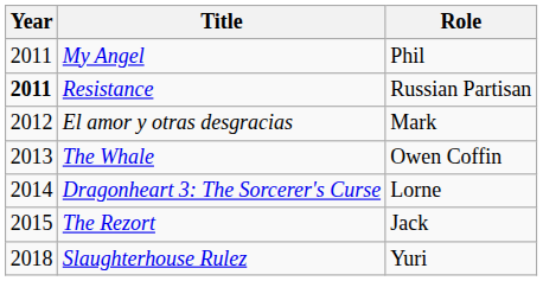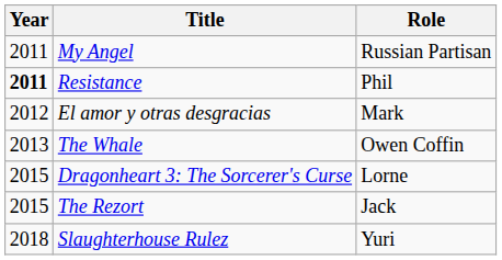 <table class="wikitable sortable">
 <tr>
 <th>Year</th>
 <th>Title</th>
 <th>Role</th>
 </tr>
 <tr>
 <td>2011</td>
 <td><em><a href='#'>My Angel</a></em></td>
-<td>Phil</td>
+<td>Russian Partisan</td>
 </tr>
 <tr>
 <td><strong>2011</strong></td>
 <td><em><a href='#'>Resistance</a></em></td>
-<td>Russian Partisan</td>
+<td>Phil</td>
 </tr>
 <tr>
 <td>2012</td>
 <td><em>El amor y otras desgracias</em></td>
 <td>Mark</td>
 </tr>
 <tr>
 <td>2013</td>
 <td><em><a href='#'>The Whale</a></em></td>
 <td>Owen Coffin</td>
 </tr>
 <tr>
-<td>2014</td>
+<td>2015</td>
 <td><em><a href='#'>Dragonheart 3: The Sorcerer's Curse</a></em></td>
 <td>Lorne</td>
 </tr>
 <tr>
 <td>2015</td>
 <td><em><a href='#'>The Rezort</a></em></td>
 <td>Jack</td>
 </tr>
 <tr>
 <td>2018</td>
 <td><em><a href='#'>Slaughterhouse Rulez</a></em></td>
 <td>Yuri</td>
 </tr>
 </table>
